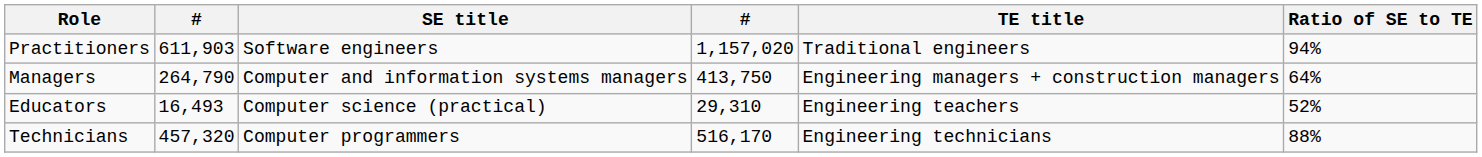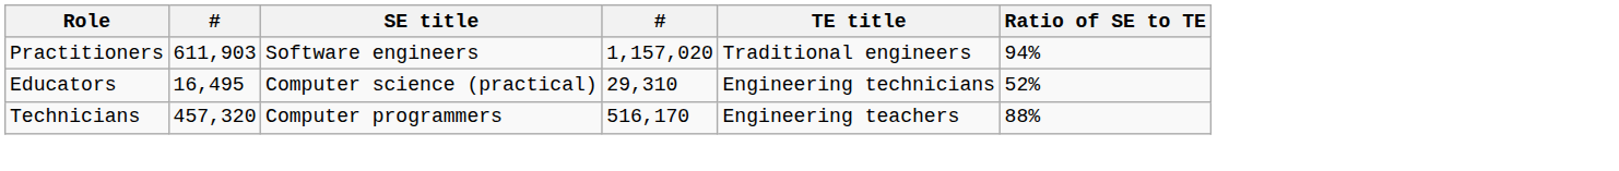 <table class="wikitable">
 <tr>
 <th>Role</th>
 <th>#</th>
 <th>SE title</th>
 <th>#</th>
 <th>TE title</th>
 <th>Ratio of SE to TE</th>
 </tr>
 <tr>
 <td>Practitioners</td>
 <td>611,903</td>
 <td>Software engineers</td>
 <td>1,157,020</td>
 <td>Traditional engineers</td>
 <td>94%</td>
 </tr>
 <tr>
-<td>Managers</td>
-<td>264,790</td>
-<td>Computer and information systems managers</td>
-<td>413,750</td>
-<td>Engineering managers + construction managers</td>
-<td>64%</td>
-</tr>
-<tr>
 <td>Educators</td>
-<td>16,493</td>
+<td>16,495</td>
 <td>Computer science (practical)</td>
 <td>29,310</td>
-<td>Engineering teachers</td>
+<td>Engineering technicians</td>
 <td>52%</td>
 </tr>
 <tr>
 <td>Technicians</td>
 <td>457,320</td>
 <td>Computer programmers</td>
 <td>516,170</td>
-<td>Engineering technicians</td>
+<td>Engineering teachers</td>
 <td>88%</td>
 </tr>
 </table>
